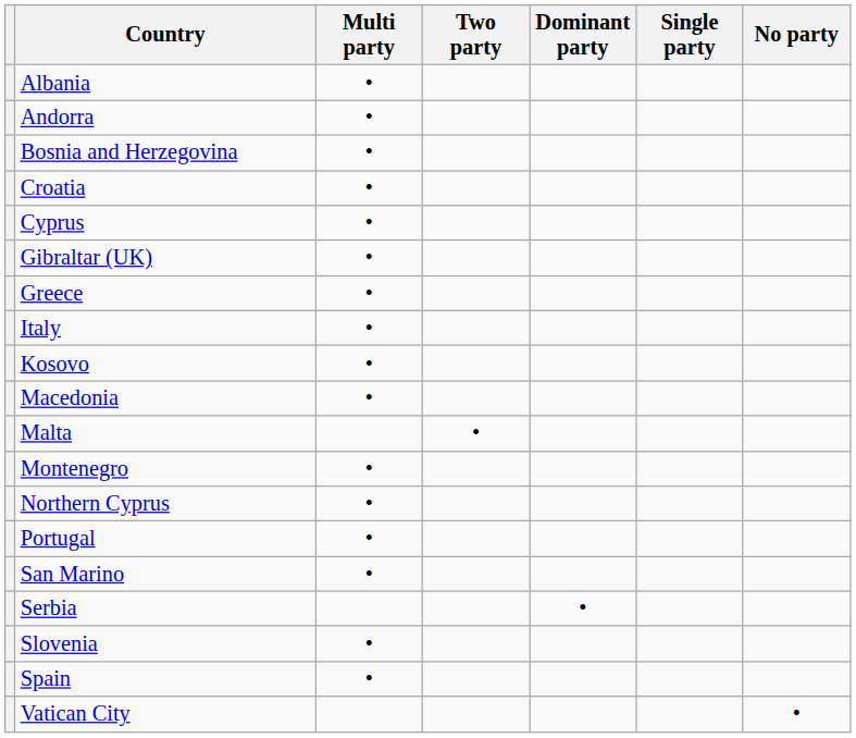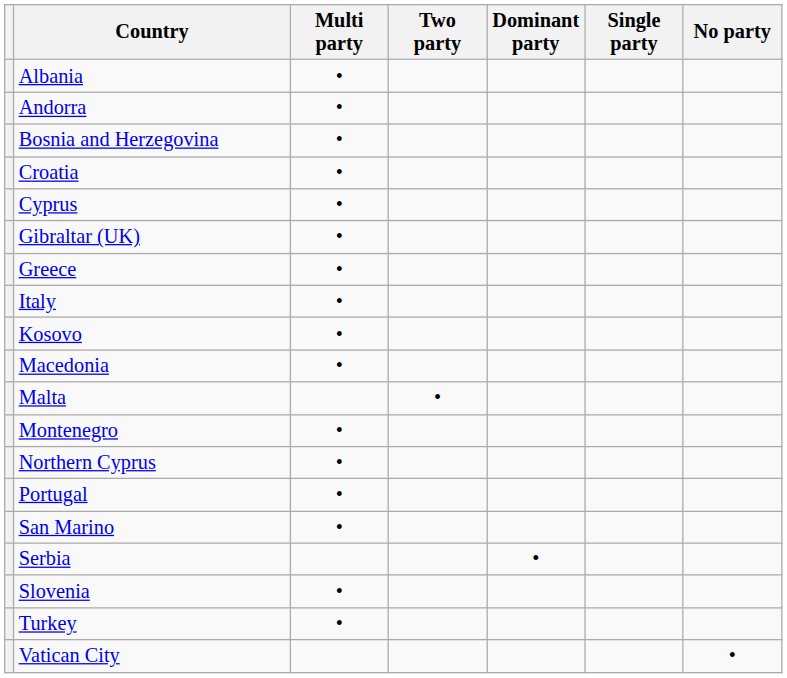 <table class="wikitable" style="text-align:center">
 <tr>
 <th></th>
 <th width="210">Country</th>
 <th width="70">Multi party</th>
 <th width="70">Two party</th>
 <th width="70">Dominant party</th>
 <th width="70">Single party</th>
 <th width="70">No party</th>
 </tr>
 <tr>
 <th></th>
 <td style="text-align:left"><a href='#'>Albania</a></td>
 <td>•</td>
 <td></td>
 <td></td>
 <td></td>
 <td></td>
 </tr>
 <tr>
 <th></th>
 <td style="text-align:left"><a href='#'>Andorra</a></td>
 <td>•</td>
 <td></td>
 <td></td>
 <td></td>
 <td></td>
 </tr>
 <tr>
 <th></th>
 <td style="text-align:left"><a href='#'>Bosnia and Herzegovina</a></td>
 <td>•</td>
 <td></td>
 <td></td>
 <td></td>
 <td></td>
 </tr>
 <tr>
 <th></th>
 <td style="text-align:left"><a href='#'>Croatia</a></td>
 <td>•</td>
 <td></td>
 <td></td>
 <td></td>
 <td></td>
 </tr>
 <tr>
 <th></th>
 <td style="text-align:left"><a href='#'>Cyprus</a></td>
 <td>•</td>
 <td></td>
 <td></td>
 <td></td>
 <td></td>
 </tr>
 <tr>
 <th></th>
 <td style="text-align:left"><a href='#'>Gibraltar (UK)</a></td>
 <td>•</td>
 <td></td>
 <td></td>
 <td></td>
 <td></td>
 </tr>
 <tr>
 <th></th>
 <td style="text-align:left"><a href='#'>Greece</a></td>
 <td>•</td>
 <td></td>
 <td></td>
 <td></td>
 <td></td>
 </tr>
 <tr>
 <th></th>
 <td style="text-align:left"><a href='#'>Italy</a></td>
 <td>•</td>
 <td></td>
 <td></td>
 <td></td>
 <td></td>
 </tr>
 <tr>
 <th></th>
 <td style="text-align:left"><a href='#'>Kosovo</a></td>
 <td>•</td>
 <td></td>
 <td></td>
 <td></td>
 <td></td>
 </tr>
 <tr>
 <th></th>
 <td style="text-align:left"><a href='#'>Macedonia</a></td>
 <td>•</td>
 <td></td>
 <td></td>
 <td></td>
 <td></td>
 </tr>
 <tr>
 <th></th>
 <td style="text-align:left"><a href='#'>Malta</a></td>
 <td></td>
 <td>•</td>
 <td></td>
 <td></td>
 <td></td>
 </tr>
 <tr>
 <th></th>
 <td style="text-align:left"><a href='#'>Montenegro</a></td>
 <td>•</td>
 <td></td>
 <td></td>
 <td></td>
 <td></td>
 </tr>
 <tr>
 <th></th>
 <td style="text-align:left"><a href='#'>Northern Cyprus</a></td>
 <td>•</td>
 <td></td>
 <td></td>
 <td></td>
 <td></td>
 </tr>
 <tr>
 <th></th>
 <td style="text-align:left"><a href='#'>Portugal</a></td>
 <td>•</td>
 <td></td>
 <td></td>
 <td></td>
 <td></td>
 </tr>
 <tr>
 <th></th>
 <td style="text-align:left"><a href='#'>San Marino</a></td>
 <td>•</td>
 <td></td>
 <td></td>
 <td></td>
 <td></td>
 </tr>
 <tr>
 <th></th>
 <td style="text-align:left"><a href='#'>Serbia</a></td>
 <td></td>
 <td></td>
 <td>•</td>
 <td></td>
 <td></td>
 </tr>
 <tr>
 <th></th>
 <td style="text-align:left"><a href='#'>Slovenia</a></td>
 <td>•</td>
 <td></td>
 <td></td>
 <td></td>
 <td></td>
 </tr>
 <tr>
 <th></th>
-<td style="text-align:left"><a href='#'>Spain</a></td>
+<td style="text-align:left"><a href='#'>Turkey</a></td>
 <td>•</td>
 <td></td>
 <td></td>
 <td></td>
 <td></td>
 </tr>
 <tr>
 <th></th>
 <td style="text-align:left"><a href='#'>Vatican City</a></td>
 <td></td>
 <td></td>
 <td></td>
 <td></td>
 <td>•</td>
 </tr>
 </table>
